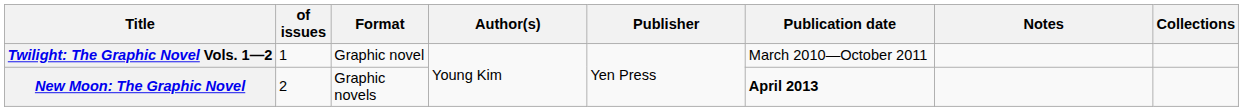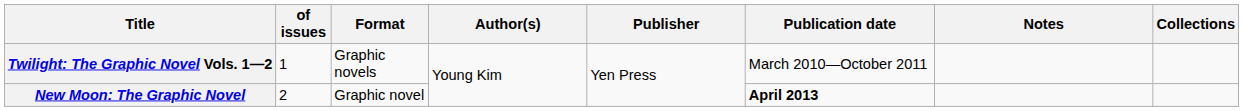 <table class="wikitable">
 <tr>
 <th>Title</th>
 <th style="width:40pt"> of issues</th>
 <th style="width:75pt">Format</th>
 <th style="width:125pt">Author(s)</th>
 <th style="width:125pt">Publisher</th>
 <th style="width:150pt">Publication date</th>
 <th style="width:175pt">Notes</th>
 <th>Collections</th>
 </tr>
 <tr>
 <th><em><a href='#'>Twilight: The Graphic Novel</a></em> Vols. 1—2</th>
 <td>1</td>
-<td>Graphic novel</td>
+<td>Graphic novels</td>
 <td rowspan="2">Young Kim</td>
 <td rowspan="2">Yen Press</td>
 <td>March 2010—October 2011</td>
 <td></td>
 <td></td>
 </tr>
 <tr>
 <th><em><a href='#'>New Moon: The Graphic Novel</a></em></th>
 <td>2</td>
-<td>Graphic novels</td>
+<td>Graphic novel</td>
 <td><strong>April 2013</strong></td>
 <td></td>
 <td></td>
 </tr>
 </table>
